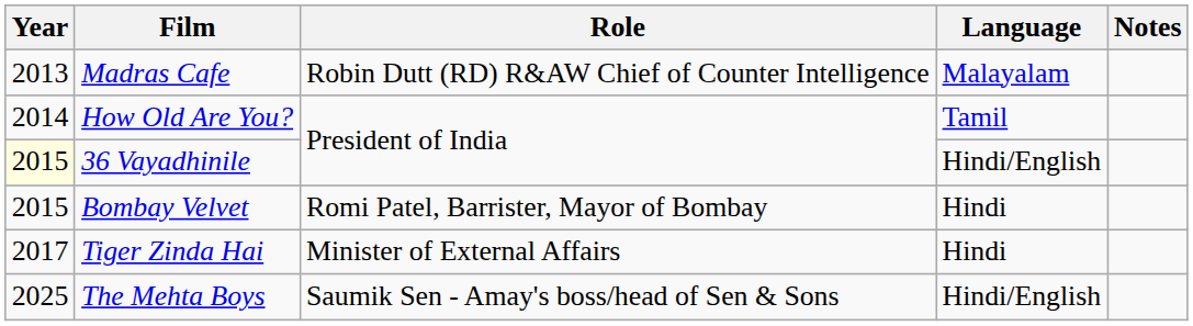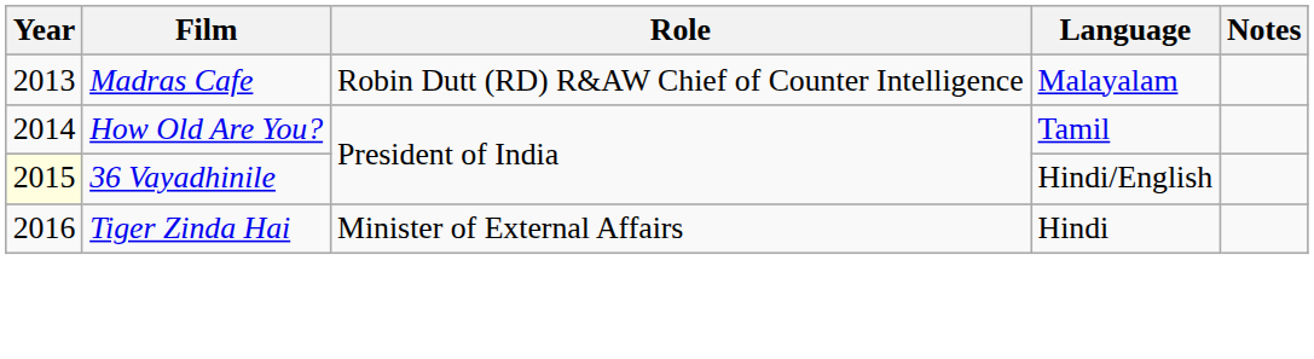 <table class="wikitable sortable plainrowheaders">
 <tr>
 <th>Year</th>
 <th>Film</th>
 <th>Role</th>
 <th>Language</th>
 <th>Notes</th>
 </tr>
 <tr>
 <td>2013</td>
 <td><em><a href='#'>Madras Cafe</a></em></td>
 <td>Robin Dutt (RD) R&AW Chief of Counter Intelligence</td>
 <td><a href='#'>Malayalam</a></td>
 <td></td>
 </tr>
 <tr>
 <td>2014</td>
 <td><em><a href='#'>How Old Are You?</a></em></td>
 <td rowspan=2>President of India</td>
 <td><a href='#'>Tamil</a></td>
 <td></td>
 </tr>
 <tr>
 <td style="background: lightyellow;">2015</td>
 <td><em><a href='#'>36 Vayadhinile</a></em></td>
 <td>Hindi/English</td>
 <td></td>
 </tr>
 <tr>
-<td>2015</td>
-<td><em><a href='#'>Bombay Velvet</a></em></td>
-<td>Romi Patel, Barrister, Mayor of Bombay</td>
-<td>Hindi</td>
-<td></td>
-</tr>
-<tr>
-<td>2017</td>
+<td>2016</td>
 <td><em><a href='#'>Tiger Zinda Hai</a> </em></td>
 <td>Minister of External Affairs</td>
 <td>Hindi</td>
 <td></td>
 </tr>
-<tr>
-<td>2025</td>
-<td><em><a href='#'>The Mehta Boys</a> </em></td>
-<td>Saumik Sen - Amay's boss/head of Sen & Sons</td>
-<td>Hindi/English</td>
-<td></td>
-</tr>
 </table>
